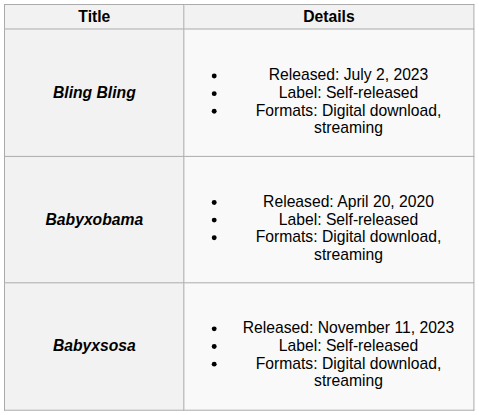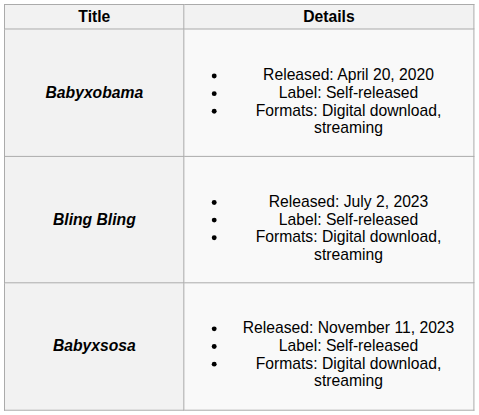 <table class="wikitable plainrowheaders" style="text-align:center;">
 <tr>
 <th scope="col" style="width:11em;">Title</th>
 <th scope="col" style="width:18em;">Details</th>
 </tr>
 <tr>
+<th scope="row"><em>Babyxobama</em></th>
+<td><br><ul><li>Released: April 20, 2020</li><li>Label: Self-released</li><li>Formats: Digital download, streaming</li></ul></td>
+</tr>
+<tr>
 <th scope="row"><em>Bling Bling</em></th>
 <td><br><ul><li>Released: July 2, 2023</li><li>Label: Self-released</li><li>Formats: Digital download, streaming</li></ul></td>
-</tr>
-<tr>
-<th scope="row"><em>Babyxobama</em></th>
-<td><br><ul><li>Released: April 20, 2020</li><li>Label: Self-released</li><li>Formats: Digital download, streaming</li></ul></td>
 </tr>
 <tr>
 <th scope="row"><em>Babyxsosa</em></th>
 <td><br><ul><li>Released: November 11, 2023</li><li>Label: Self-released</li><li>Formats: Digital download, streaming</li></ul></td>
 </tr>
 </table>
